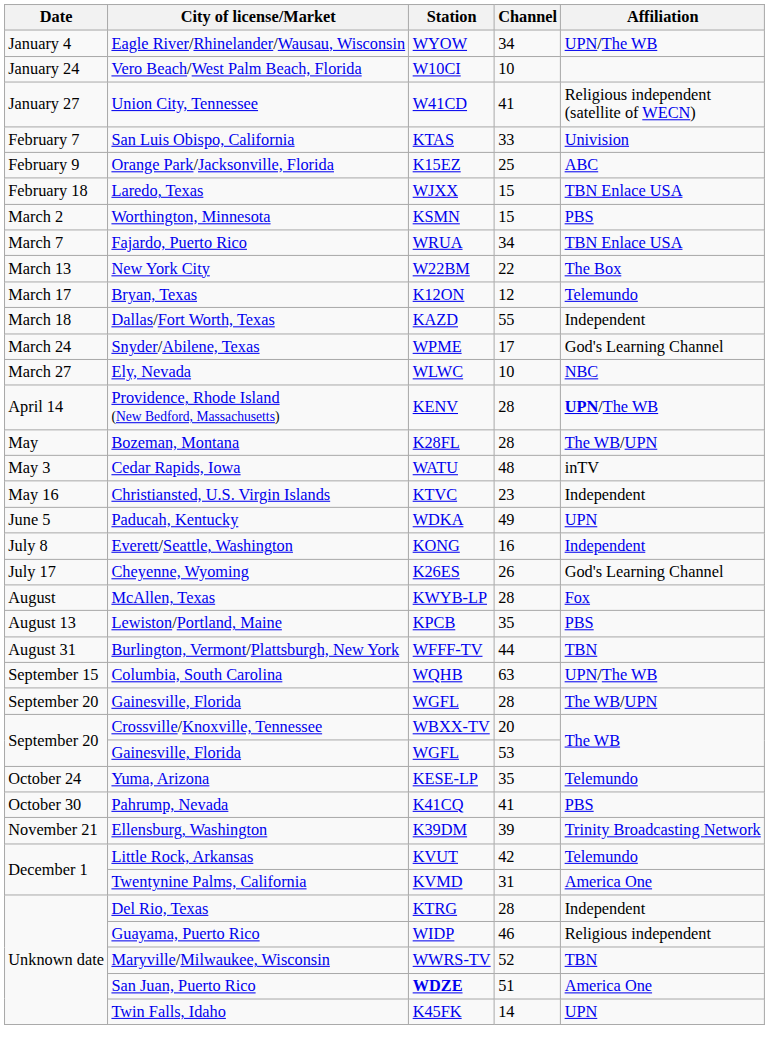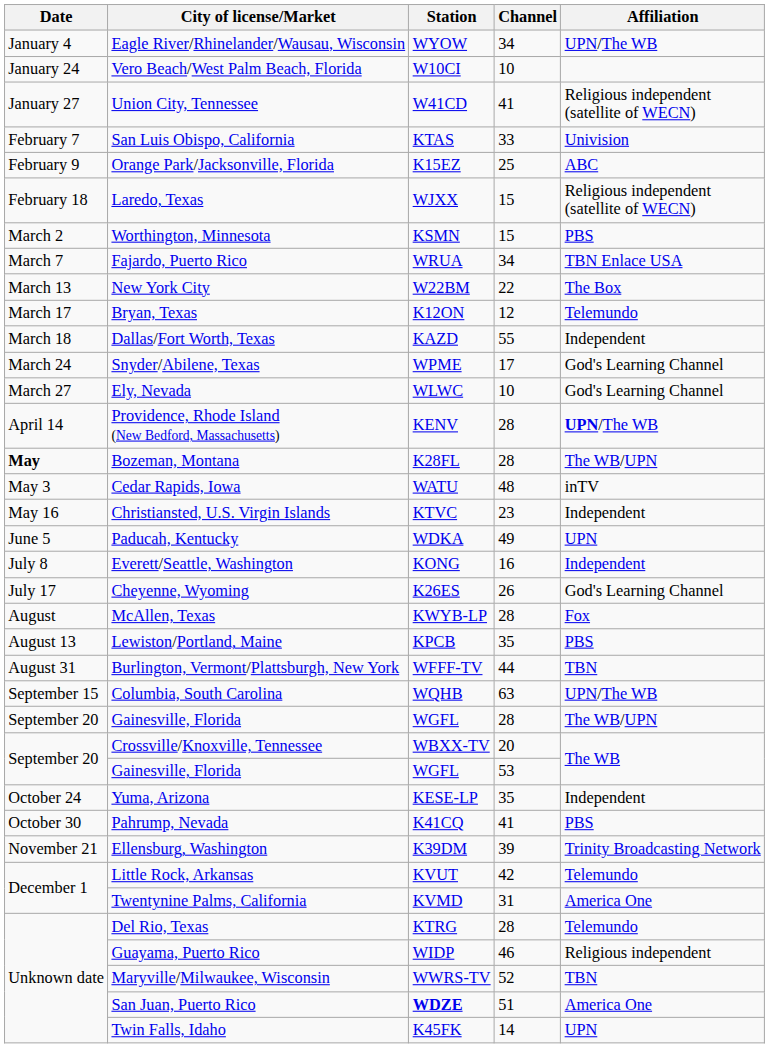 <table class="wikitable">
 <tr>
 <th>Date</th>
 <th>City of license/Market</th>
 <th>Station</th>
 <th>Channel</th>
 <th>Affiliation</th>
 </tr>
 <tr>
 <td>January 4</td>
 <td><a href='#'>Eagle River</a>/<a href='#'>Rhinelander</a>/<a href='#'>Wausau, Wisconsin</a></td>
 <td><a href='#'>WYOW</a></td>
 <td>34</td>
 <td><a href='#'>UPN</a>/<a href='#'>The WB</a></td>
 </tr>
 <tr>
 <td>January 24</td>
 <td><a href='#'>Vero Beach</a>/<a href='#'>West Palm Beach, Florida</a></td>
 <td><a href='#'>W10CI</a></td>
 <td>10</td>
 <td></td>
 </tr>
 <tr>
 <td>January 27</td>
 <td><a href='#'>Union City, Tennessee</a></td>
 <td><a href='#'>W41CD</a></td>
 <td>41</td>
 <td>Religious independent <br> (satellite of <a href='#'>WECN</a>)</td>
 </tr>
 <tr>
 <td>February 7</td>
 <td><a href='#'>San Luis Obispo, California</a></td>
 <td><a href='#'>KTAS</a></td>
 <td>33</td>
 <td><a href='#'>Univision</a></td>
 </tr>
 <tr>
 <td>February 9</td>
 <td><a href='#'>Orange Park</a>/<a href='#'>Jacksonville, Florida</a></td>
 <td><a href='#'>K15EZ</a></td>
 <td>25</td>
 <td><a href='#'>ABC</a></td>
 </tr>
 <tr>
 <td>February 18</td>
 <td><a href='#'>Laredo, Texas</a></td>
 <td><a href='#'>WJXX</a></td>
 <td>15</td>
-<td><a href='#'>TBN Enlace USA</a></td>
+<td>Religious independent <br> (satellite of <a href='#'>WECN</a>)</td>
 </tr>
 <tr>
 <td>March 2</td>
 <td><a href='#'>Worthington, Minnesota</a></td>
 <td><a href='#'>KSMN</a></td>
 <td>15</td>
 <td><a href='#'>PBS</a> <br> </td>
 </tr>
 <tr>
 <td>March 7</td>
 <td><a href='#'>Fajardo, Puerto Rico</a></td>
 <td><a href='#'>WRUA</a></td>
 <td>34</td>
 <td><a href='#'>TBN Enlace USA</a></td>
 </tr>
 <tr>
 <td>March 13</td>
 <td><a href='#'>New York City</a></td>
 <td><a href='#'>W22BM</a></td>
 <td>22</td>
 <td><a href='#'>The Box</a></td>
 </tr>
 <tr>
 <td>March 17</td>
 <td><a href='#'>Bryan, Texas</a></td>
 <td><a href='#'>K12ON</a></td>
 <td>12</td>
 <td><a href='#'>Telemundo</a></td>
 </tr>
 <tr>
 <td>March 18</td>
 <td><a href='#'>Dallas</a>/<a href='#'>Fort Worth, Texas</a></td>
 <td><a href='#'>KAZD</a></td>
 <td>55</td>
 <td>Independent</td>
 </tr>
 <tr>
 <td>March 24</td>
 <td><a href='#'>Snyder</a>/<a href='#'>Abilene, Texas</a></td>
 <td><a href='#'>WPME</a></td>
 <td>17</td>
 <td>God's Learning Channel</td>
 </tr>
 <tr>
 <td>March 27</td>
 <td><a href='#'>Ely, Nevada</a></td>
 <td><a href='#'>WLWC</a></td>
 <td>10</td>
-<td><a href='#'>NBC</a></td>
+<td>God's Learning Channel</td>
 </tr>
 <tr>
 <td>April 14</td>
 <td><a href='#'>Providence, Rhode Island</a><br><small>(<a href='#'>New Bedford, Massachusetts</a>)</small></td>
 <td><a href='#'>KENV</a></td>
 <td>28</td>
 <td><strong><a href='#'>UPN</a></strong>/<a href='#'>The WB</a></td>
 </tr>
 <tr>
-<td>May</td>
+<td><strong>May</strong></td>
 <td><a href='#'>Bozeman, Montana</a></td>
 <td><a href='#'>K28FL</a></td>
 <td>28</td>
 <td><a href='#'>The WB</a>/<a href='#'>UPN</a></td>
 </tr>
 <tr>
 <td>May 3</td>
 <td><a href='#'>Cedar Rapids, Iowa</a></td>
 <td><a href='#'>WATU</a></td>
 <td>48</td>
 <td>inTV</td>
 </tr>
 <tr>
 <td>May 16</td>
 <td><a href='#'>Christiansted, U.S. Virgin Islands</a></td>
 <td><a href='#'>KTVC</a></td>
 <td>23</td>
 <td>Independent</td>
 </tr>
 <tr>
 <td>June 5</td>
 <td><a href='#'>Paducah, Kentucky</a></td>
 <td><a href='#'>WDKA</a></td>
 <td>49</td>
 <td><a href='#'>UPN</a></td>
 </tr>
 <tr>
 <td>July 8</td>
 <td><a href='#'>Everett</a>/<a href='#'>Seattle, Washington</a></td>
 <td><a href='#'>KONG</a></td>
 <td>16</td>
 <td><a href='#'>Independent</a></td>
 </tr>
 <tr>
 <td>July 17</td>
 <td><a href='#'>Cheyenne, Wyoming</a></td>
 <td><a href='#'>K26ES</a> <br> </td>
 <td>26</td>
 <td>God's Learning Channel</td>
 </tr>
 <tr>
 <td>August</td>
 <td><a href='#'>McAllen, Texas</a></td>
 <td><a href='#'>KWYB-LP</a></td>
 <td>28</td>
 <td><a href='#'>Fox</a></td>
 </tr>
 <tr>
 <td>August 13</td>
 <td><a href='#'>Lewiston</a>/<a href='#'>Portland, Maine</a></td>
 <td><a href='#'>KPCB</a></td>
 <td>35</td>
 <td><a href='#'>PBS</a> <br> </td>
 </tr>
 <tr>
 <td>August 31</td>
 <td><a href='#'>Burlington, Vermont</a>/<a href='#'>Plattsburgh, New York</a></td>
 <td><a href='#'>WFFF-TV</a></td>
 <td>44</td>
 <td><a href='#'>TBN</a></td>
 </tr>
 <tr>
 <td>September 15</td>
 <td><a href='#'>Columbia, South Carolina</a></td>
 <td><a href='#'>WQHB</a></td>
 <td>63</td>
 <td><a href='#'>UPN</a>/<a href='#'>The WB</a></td>
 </tr>
 <tr>
 <td>September 20</td>
 <td><a href='#'>Gainesville, Florida</a></td>
 <td><a href='#'>WGFL</a></td>
 <td>28</td>
 <td><a href='#'>The WB</a>/<a href='#'>UPN</a></td>
 </tr>
 <tr>
 <td rowspan="2">September 20</td>
 <td><a href='#'>Crossville</a>/<a href='#'>Knoxville, Tennessee</a></td>
 <td><a href='#'>WBXX-TV</a></td>
 <td>20</td>
 <td rowspan="2"><a href='#'>The WB</a></td>
 </tr>
 <tr>
 <td><a href='#'>Gainesville, Florida</a></td>
 <td><a href='#'>WGFL</a></td>
 <td>53</td>
 </tr>
 <tr>
 <td>October 24</td>
 <td><a href='#'>Yuma, Arizona</a> <br> </td>
 <td><a href='#'>KESE-LP</a></td>
 <td>35</td>
-<td><a href='#'>Telemundo</a></td>
+<td>Independent</td>
 </tr>
 <tr>
 <td>October 30</td>
 <td><a href='#'>Pahrump, Nevada</a></td>
 <td><a href='#'>K41CQ</a></td>
 <td>41</td>
 <td><a href='#'>PBS</a> <br> </td>
 </tr>
 <tr>
 <td>November 21</td>
 <td><a href='#'>Ellensburg, Washington</a></td>
 <td><a href='#'>K39DM</a></td>
 <td>39</td>
 <td><a href='#'>Trinity Broadcasting Network</a></td>
 </tr>
 <tr>
 <td rowspan=2>December 1</td>
 <td><a href='#'>Little Rock, Arkansas</a></td>
 <td><a href='#'>KVUT</a></td>
 <td>42</td>
 <td><a href='#'>Telemundo</a></td>
 </tr>
 <tr>
 <td><a href='#'>Twentynine Palms, California</a></td>
 <td><a href='#'>KVMD</a></td>
 <td>31</td>
 <td><a href='#'>America One</a></td>
 </tr>
 <tr>
 <td rowspan=5>Unknown date</td>
 <td><a href='#'>Del Rio, Texas</a></td>
 <td><a href='#'>KTRG</a></td>
 <td>28</td>
-<td>Independent</td>
+<td><a href='#'>Telemundo</a></td>
 </tr>
 <tr>
 <td><a href='#'>Guayama, Puerto Rico</a></td>
 <td><a href='#'>WIDP</a></td>
 <td>46</td>
 <td>Religious independent</td>
 </tr>
 <tr>
 <td><a href='#'>Maryville</a>/<a href='#'>Milwaukee, Wisconsin</a></td>
 <td><a href='#'>WWRS-TV</a></td>
 <td>52</td>
 <td><a href='#'>TBN</a></td>
 </tr>
 <tr>
 <td><a href='#'>San Juan, Puerto Rico</a></td>
 <td><strong><a href='#'>WDZE</a></strong></td>
 <td>51</td>
 <td><a href='#'>America One</a></td>
 </tr>
 <tr>
 <td><a href='#'>Twin Falls, Idaho</a></td>
 <td><a href='#'>K45FK</a></td>
 <td>14</td>
 <td><a href='#'>UPN</a></td>
 </tr>
 </table>
